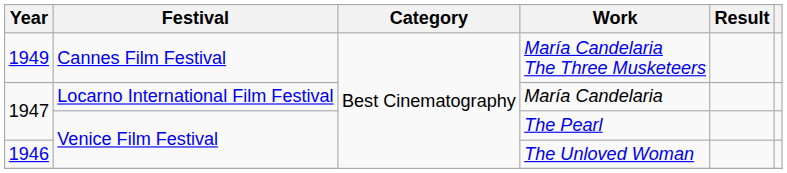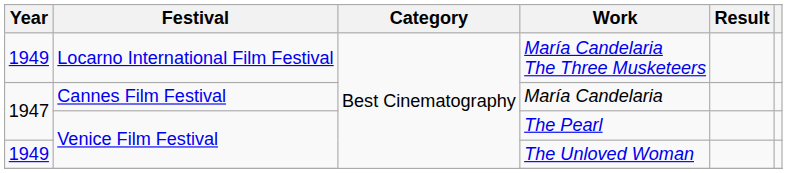 <table class="wikitable plainrowheaders">
 <tr>
 <th>Year</th>
 <th>Festival</th>
 <th>Category</th>
 <th>Work</th>
 <th>Result</th>
 <th></th>
 </tr>
 <tr>
 <td><a href='#'>1949</a></td>
-<td><a href='#'>Cannes Film Festival</a></td>
+<td><a href='#'>Locarno International Film Festival</a></td>
 <td rowspan=5>Best Cinematography</td>
 <td><em><a href='#'>María Candelaria</a></em><br><em><a href='#'>The Three Musketeers</a></em></td>
 <td></td>
 <td></td>
 </tr>
 <tr>
 <td rowspan=2>1947</td>
-<td><a href='#'>Locarno International Film Festival</a></td>
+<td><a href='#'>Cannes Film Festival</a></td>
 <td><em>María Candelaria</em></td>
 <td></td>
 <td></td>
 </tr>
 <tr>
 <td rowspan=2><a href='#'>Venice Film Festival</a></td>
 <td><em><a href='#'>The Pearl</a></em></td>
 <td></td>
 <td></td>
 </tr>
 <tr>
-<td><a href='#'>1946</a></td>
+<td><a href='#'>1949</a></td>
 <td><em><a href='#'>The Unloved Woman</a></em></td>
 <td></td>
 <td></td>
 </tr>
 <tr>
 </tr>
 </table>
